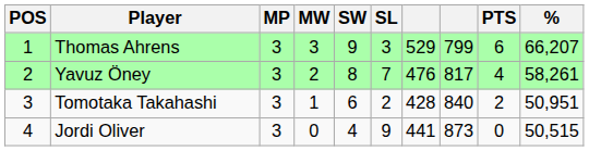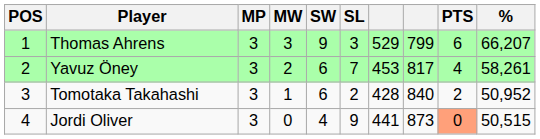 <table class="wikitable" style="text-align: center;">
 <tr>
 <th width=20>POS</th>
 <th width=180>Player</th>
 <th width=20>MP</th>
 <th width=20>MW</th>
 <th width=20>SW</th>
 <th width=20>SL</th>
 <th width=20></th>
 <th width=20></th>
 <th width=20>PTS</th>
 <th width=20>%</th>
 </tr>
 <tr style="background:#aaffaa;">
 <td>1</td>
 <td style="text-align:left;"> Thomas Ahrens</td>
 <td>3</td>
 <td>3</td>
 <td>9</td>
 <td>3</td>
 <td>529</td>
 <td>799</td>
 <td>6</td>
 <td>66,207</td>
 </tr>
 <tr style="background:#aaffaa;">
 <td>2</td>
 <td style="text-align:left;"> Yavuz Öney</td>
 <td>3</td>
 <td>2</td>
-<td>8</td>
+<td>6</td>
 <td>7</td>
-<td>476</td>
+<td>453</td>
 <td>817</td>
 <td>4</td>
 <td>58,261</td>
 </tr>
 <tr>
 <td>3</td>
 <td style="text-align:left;"> Tomotaka Takahashi</td>
 <td>3</td>
 <td>1</td>
 <td>6</td>
 <td>2</td>
 <td>428</td>
 <td>840</td>
 <td>2</td>
-<td>50,951</td>
+<td>50,952</td>
 </tr>
 <tr>
 <td>4</td>
 <td style="text-align:left;"> Jordi Oliver</td>
 <td>3</td>
 <td>0</td>
 <td>4</td>
 <td>9</td>
 <td>441</td>
 <td>873</td>
-<td>0</td>
+<td style="background: lightsalmon;">0</td>
 <td>50,515</td>
 </tr>
 </table>
